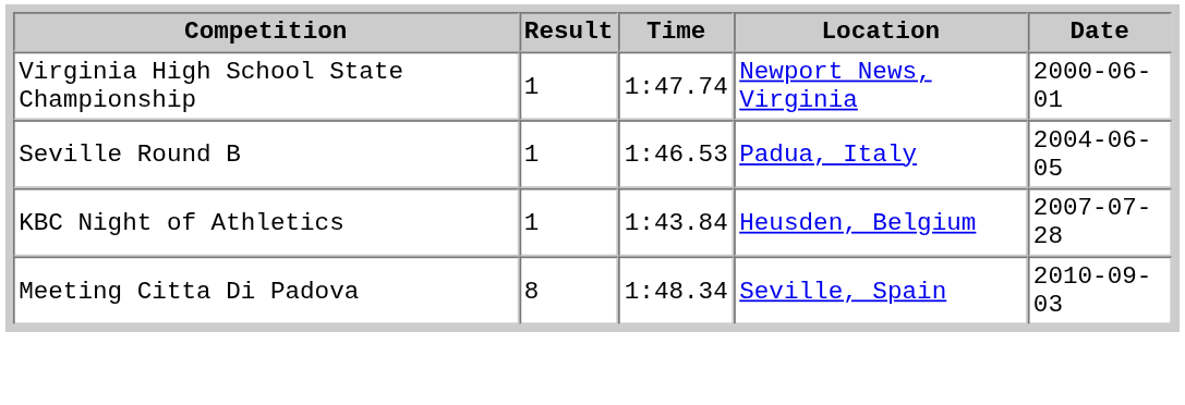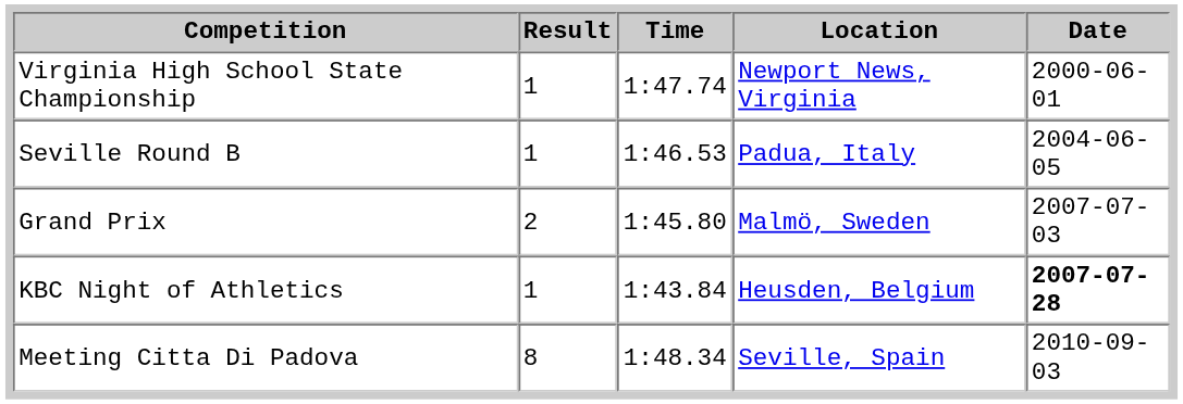 <table border="1" cellpadding="2" cellspacing="0" style="width:70%; margin:4px; border:4px solid #ccc;">
 <tr style="text-align:center; background:#ccc;">
 <th>Competition</th>
 <th>Result</th>
 <th>Time</th>
 <th>Location</th>
 <th>Date</th>
 </tr>
 <tr>
 <td>Virginia High School State Championship</td>
 <td>1</td>
 <td>1:47.74</td>
 <td><a href='#'>Newport News, Virginia</a></td>
 <td>2000-06-01</td>
 </tr>
 <tr>
 <td>Seville Round B</td>
 <td>1</td>
 <td>1:46.53</td>
 <td><a href='#'>Padua, Italy</a></td>
 <td>2004-06-05</td>
 </tr>
 <tr>
+<td>Grand Prix</td>
+<td>2</td>
+<td>1:45.80</td>
+<td><a href='#'>Malmö, Sweden</a></td>
+<td>2007-07-03</td>
+</tr>
+<tr>
 <td>KBC Night of Athletics</td>
 <td>1</td>
 <td>1:43.84</td>
 <td><a href='#'>Heusden, Belgium</a></td>
-<td>2007-07-28</td>
+<td><strong>2007-07-28</strong></td>
 </tr>
 <tr>
 <td>Meeting Citta Di Padova</td>
 <td>8</td>
 <td>1:48.34</td>
 <td><a href='#'>Seville, Spain</a></td>
 <td>2010-09-03</td>
 </tr>
 </table>
